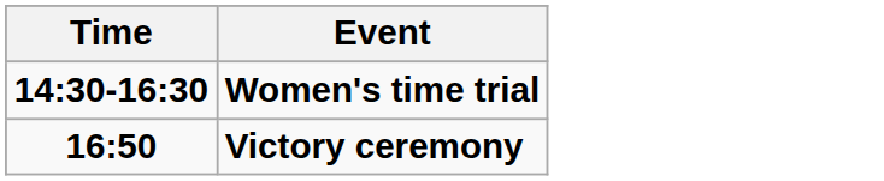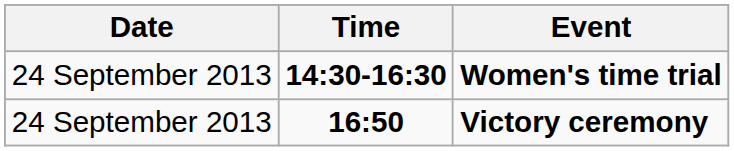 <table class="wikitable">
 <tr>
+<th>Date</th>
 <th>Time</th>
 <th>Event</th>
 </tr>
 <tr>
+<td>24 September 2013</td>
 <td><strong>14:30-16:30</strong></td>
 <td><strong>Women's time trial</strong></td>
 </tr>
 <tr>
+<td>24 September 2013</td>
 <td align=center><strong>16:50</strong></td>
 <td><strong>Victory ceremony</strong></td>
 </tr>
 </table>
